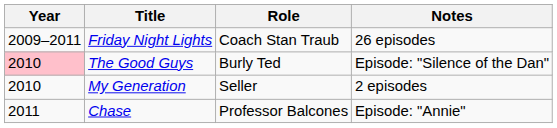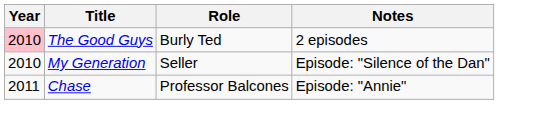 <table class="wikitable">
 <tr>
 <th>Year</th>
 <th>Title</th>
 <th>Role</th>
 <th>Notes</th>
 </tr>
 <tr>
-<td>2009–2011</td>
-<td><a href='#'><em>Friday Night Lights</em></a></td>
-<td>Coach Stan Traub</td>
-<td>26 episodes</td>
-</tr>
-<tr>
 <td style="background: pink;">2010</td>
 <td><a href='#'><em>The Good Guys</em></a></td>
 <td>Burly Ted</td>
-<td>Episode: "Silence of the Dan"</td>
+<td>2 episodes</td>
 </tr>
 <tr>
 <td>2010</td>
 <td><a href='#'><em>My Generation</em></a></td>
 <td>Seller</td>
-<td>2 episodes</td>
+<td>Episode: "Silence of the Dan"</td>
 </tr>
 <tr>
 <td>2011</td>
 <td><a href='#'><em>Chase</em></a></td>
 <td>Professor Balcones</td>
 <td>Episode: "Annie"</td>
 </tr>
 </table>
